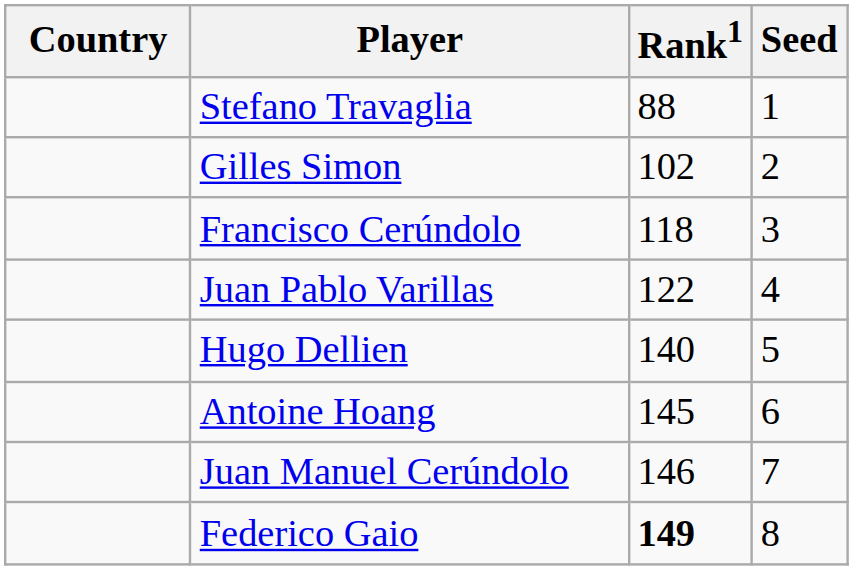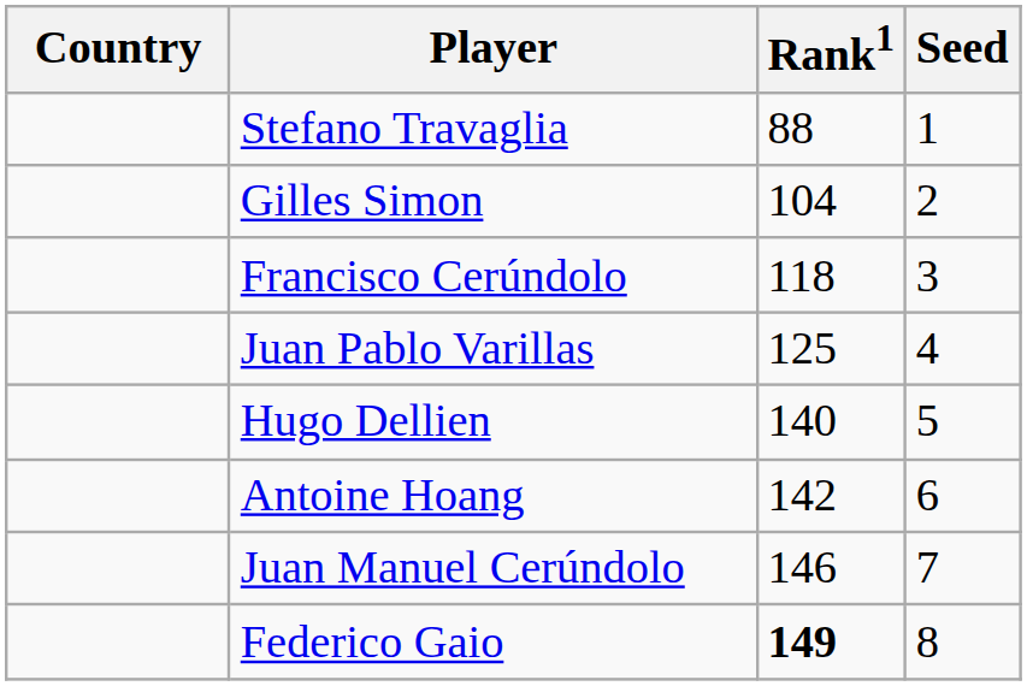 <table class="sortable wikitable">
 <tr>
 <th width="70">Country</th>
 <th width="175">Player</th>
 <th>Rank<sup>1</sup></th>
 <th>Seed</th>
 </tr>
 <tr>
 <td></td>
 <td><a href='#'>Stefano Travaglia</a></td>
 <td>88</td>
 <td>1</td>
 </tr>
 <tr>
 <td></td>
 <td><a href='#'>Gilles Simon</a></td>
-<td>102</td>
+<td>104</td>
 <td>2</td>
 </tr>
 <tr>
 <td></td>
 <td><a href='#'>Francisco Cerúndolo</a></td>
 <td>118</td>
 <td>3</td>
 </tr>
 <tr>
 <td></td>
 <td><a href='#'>Juan Pablo Varillas</a></td>
-<td>122</td>
+<td>125</td>
 <td>4</td>
 </tr>
 <tr>
 <td></td>
 <td><a href='#'>Hugo Dellien</a></td>
 <td>140</td>
 <td>5</td>
 </tr>
 <tr>
 <td></td>
 <td><a href='#'>Antoine Hoang</a></td>
-<td>145</td>
+<td>142</td>
 <td>6</td>
 </tr>
 <tr>
 <td></td>
 <td><a href='#'>Juan Manuel Cerúndolo</a></td>
 <td>146</td>
 <td>7</td>
 </tr>
 <tr>
 <td></td>
 <td><a href='#'>Federico Gaio</a></td>
 <td><strong>149</strong></td>
 <td>8</td>
 </tr>
 </table>
